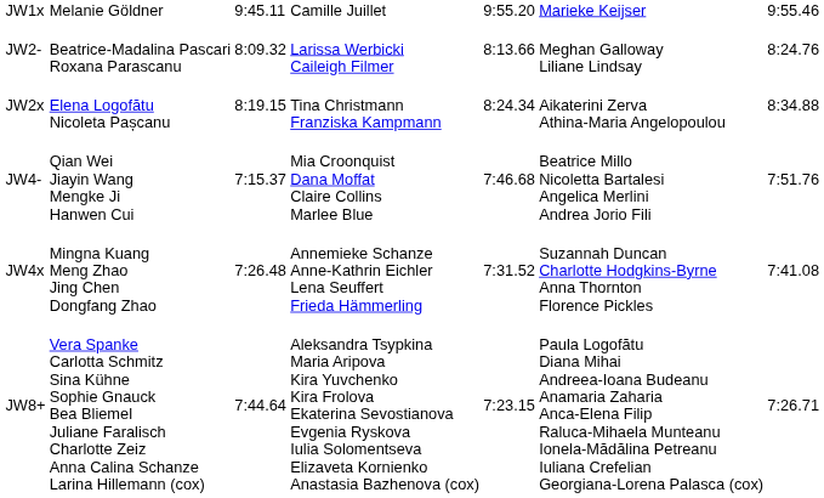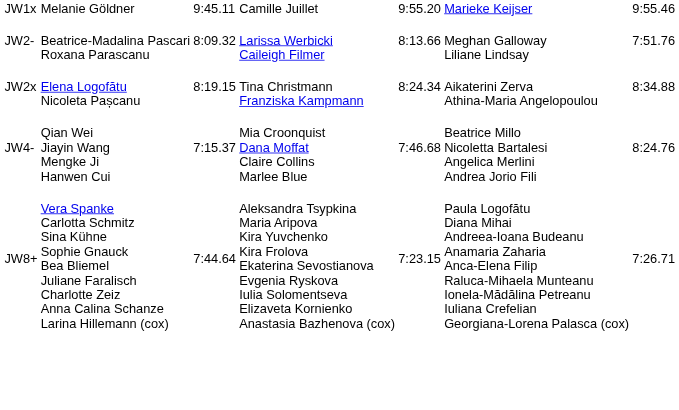 <table>
 <tr>
 <td>JW1x</td>
 <td>Melanie Göldner<br></td>
 <td>9:45.11</td>
 <td>Camille Juillet<br></td>
 <td>9:55.20</td>
 <td><a href='#'>Marieke Keijser</a><br></td>
 <td>9:55.46</td>
 </tr>
 <tr>
 <td>JW2-</td>
 <td><br>Beatrice-Madalina Pascari<br>Roxana Parascanu</td>
 <td>8:09.32</td>
 <td><br><a href='#'>Larissa Werbicki</a><br><a href='#'>Caileigh Filmer</a></td>
 <td>8:13.66</td>
 <td><br>Meghan Galloway<br>Liliane Lindsay</td>
-<td>8:24.76</td>
+<td>7:51.76</td>
 </tr>
 <tr>
 <td>JW2x</td>
 <td><br><a href='#'>Elena Logofătu</a><br>Nicoleta Pașcanu</td>
 <td>8:19.15</td>
 <td><br>Tina Christmann<br><a href='#'>Franziska Kampmann</a></td>
 <td>8:24.34</td>
 <td><br>Aikaterini Zerva<br>Athina-Maria Angelopoulou</td>
 <td>8:34.88</td>
 </tr>
 <tr>
 <td>JW4-</td>
 <td><br>Qian Wei<br>Jiayin Wang<br>Mengke Ji<br>Hanwen Cui</td>
 <td>7:15.37</td>
 <td><br>Mia Croonquist<br><a href='#'>Dana Moffat</a><br>Claire Collins<br>Marlee Blue</td>
 <td>7:46.68</td>
 <td><br>Beatrice Millo<br>Nicoletta Bartalesi<br>Angelica Merlini<br>Andrea Jorio Fili</td>
-<td>7:51.76</td>
-</tr>
-<tr>
-<td>JW4x</td>
-<td><br>Mingna Kuang<br>Meng Zhao<br>Jing Chen<br>Dongfang Zhao</td>
-<td>7:26.48</td>
-<td><br>Annemieke Schanze<br>Anne-Kathrin Eichler<br>Lena Seuffert<br><a href='#'>Frieda Hämmerling</a></td>
-<td>7:31.52</td>
-<td><br>Suzannah Duncan<br><a href='#'>Charlotte Hodgkins-Byrne</a><br>Anna Thornton<br>Florence Pickles</td>
-<td>7:41.08</td>
+<td>8:24.76</td>
 </tr>
 <tr>
 <td>JW8+</td>
 <td><br><a href='#'>Vera Spanke</a><br>Carlotta Schmitz<br>Sina Kühne<br>Sophie Gnauck<br>Bea Bliemel<br>Juliane Faralisch<br>Charlotte Zeiz<br>Anna Calina Schanze<br>Larina Hillemann (cox)</td>
 <td>7:44.64</td>
 <td><br>Aleksandra Tsypkina<br>Maria Aripova<br>Kira Yuvchenko<br>Kira Frolova<br>Ekaterina Sevostianova<br>Evgenia Ryskova<br>Iulia Solomentseva<br>Elizaveta Kornienko<br>Anastasia Bazhenova (cox)</td>
 <td>7:23.15</td>
 <td><br>Paula Logofătu<br>Diana Mihai<br>Andreea-Ioana Budeanu<br>Anamaria Zaharia<br>Anca-Elena Filip<br>Raluca-Mihaela Munteanu<br>Ionela-Mădălina Petreanu<br>Iuliana Crefelian<br>Georgiana-Lorena Palasca (cox)</td>
 <td>7:26.71</td>
 </tr>
 </table>
